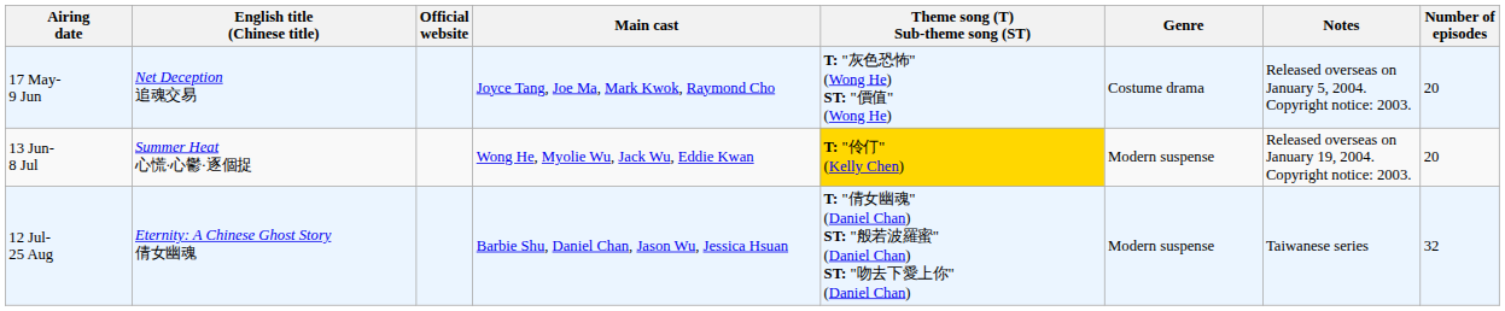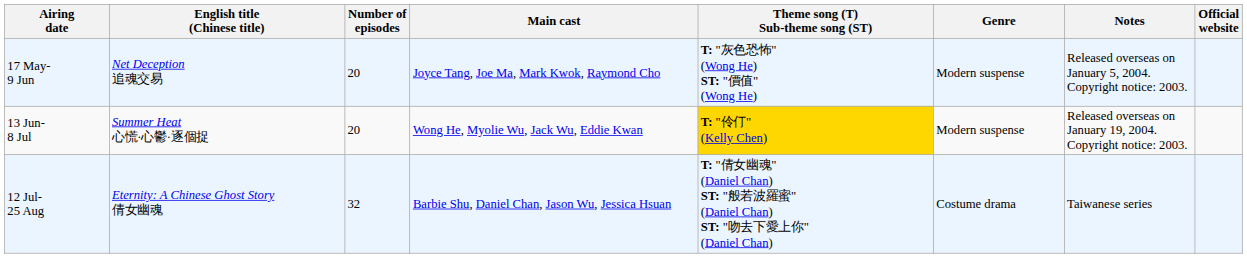 <table class="wikitable">
 <tr>
 <th align=center width=8% bgcolor="silver">Airing<br>date</th>
 <th align=center width=18% bgcolor="silver">English title <br> (Chinese title)</th>
-<th align=center width=1% bgcolor="silver">Official website</th>
+<th align=center width=5% bgcolor="silver">Number of episodes</th>
 <th align=center width=22% bgcolor="silver">Main cast</th>
 <th align=center width=18% bgcolor="silver">Theme song (T) <br>Sub-theme song (ST)</th>
 <th align=center width=10% bgcolor="silver">Genre</th>
 <th align=center width=10% bgcolor="silver">Notes</th>
-<th align=center width=5% bgcolor="silver">Number of episodes</th>
+<th align=center width=1% bgcolor="silver">Official website</th>
 </tr>
 <tr ---- bgcolor="ebf5ff">
 <td>17 May-<br> 9 Jun</td>
 <td><em><a href='#'>Net Deception</a></em> <br> 追魂交易</td>
-<td></td>
+<td>20</td>
 <td><a href='#'>Joyce Tang</a>, <a href='#'>Joe Ma</a>, <a href='#'>Mark Kwok</a>, <a href='#'>Raymond Cho</a></td>
 <td><strong>T:</strong> "灰色恐怖" <br>(<a href='#'>Wong He</a>) <br> <strong>ST:</strong> "價值" <br>(<a href='#'>Wong He</a>)</td>
-<td>Costume drama</td>
+<td>Modern suspense</td>
 <td>Released overseas on January 5, 2004. Copyright notice: 2003.</td>
-<td>20</td>
+<td></td>
 </tr>
 <tr>
 <td>13 Jun-<br> 8 Jul</td>
 <td><em><a href='#'>Summer Heat</a></em> <br> 心慌·心鬱·逐個捉</td>
-<td></td>
+<td>20</td>
 <td><a href='#'>Wong He</a>, <a href='#'>Myolie Wu</a>, <a href='#'>Jack Wu</a>, <a href='#'>Eddie Kwan</a></td>
 <td style="background: gold;"><strong>T:</strong> "伶仃" <br> (<a href='#'>Kelly Chen</a>)</td>
 <td>Modern suspense</td>
 <td>Released overseas on January 19, 2004. Copyright notice: 2003.</td>
-<td>20</td>
+<td></td>
 </tr>
 <tr ---- bgcolor="#ebf5ff">
 <td>12 Jul-<br> 25 Aug</td>
 <td><em><a href='#'>Eternity: A Chinese Ghost Story</a></em> <br>  倩女幽魂</td>
-<td></td>
+<td>32</td>
 <td><a href='#'>Barbie Shu</a>, <a href='#'>Daniel Chan</a>, <a href='#'>Jason Wu</a>, <a href='#'>Jessica Hsuan</a></td>
 <td><strong>T:</strong> "倩女幽魂" <br> (<a href='#'>Daniel Chan</a>) <br> <strong>ST:</strong> "般若波羅蜜" <br> (<a href='#'>Daniel Chan</a>) <br> <strong>ST:</strong> "吻去下愛上你" <br> (<a href='#'>Daniel Chan</a>)</td>
-<td>Modern suspense</td>
+<td>Costume drama</td>
 <td>Taiwanese series</td>
-<td>32</td>
+<td></td>
 </tr>
 </table>
